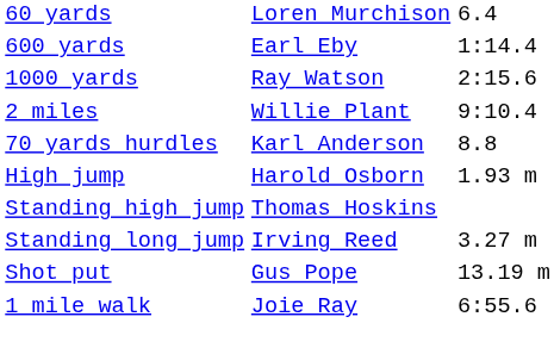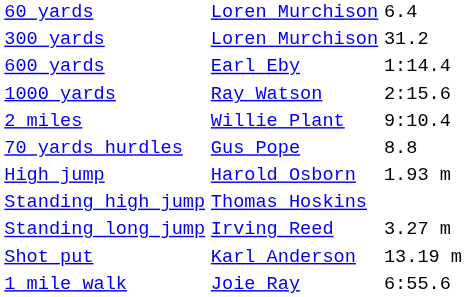 <table>
 <tr>
 <td><a href='#'>60 yards</a></td>
 <td><a href='#'>Loren Murchison</a></td>
 <td>6.4</td>
+<td></td>
+<td></td>
+<td></td>
+<td></td>
+</tr>
+<tr>
+<td><a href='#'>300 yards</a></td>
+<td><a href='#'>Loren Murchison</a></td>
+<td>31.2</td>
 <td></td>
 <td></td>
 <td></td>
 <td></td>
 </tr>
 <tr>
 <td><a href='#'>600 yards</a></td>
 <td><a href='#'>Earl Eby</a></td>
 <td>1:14.4</td>
 <td></td>
 <td></td>
 <td></td>
 <td></td>
 </tr>
 <tr>
 <td><a href='#'>1000 yards</a></td>
 <td><a href='#'>Ray Watson</a></td>
 <td>2:15.6</td>
 <td></td>
 <td></td>
 <td></td>
 <td></td>
 </tr>
 <tr>
 <td><a href='#'>2 miles</a></td>
 <td><a href='#'>Willie Plant</a></td>
 <td>9:10.4</td>
 <td></td>
 <td></td>
 <td></td>
 <td></td>
 </tr>
 <tr>
 <td><a href='#'>70 yards hurdles</a></td>
-<td><a href='#'>Karl Anderson</a></td>
+<td><a href='#'>Gus Pope</a></td>
 <td>8.8</td>
 <td></td>
 <td></td>
 <td></td>
 <td></td>
 </tr>
 <tr>
 <td><a href='#'>High jump</a></td>
 <td><a href='#'>Harold Osborn</a></td>
 <td>1.93 m</td>
 <td></td>
 <td></td>
 <td></td>
 <td></td>
 </tr>
 <tr>
 <td><a href='#'>Standing high jump</a></td>
 <td><a href='#'>Thomas Hoskins</a></td>
 <td></td>
 <td></td>
 <td></td>
 <td></td>
 <td></td>
 </tr>
 <tr>
 <td><a href='#'>Standing long jump</a></td>
 <td><a href='#'>Irving Reed</a></td>
 <td>3.27 m</td>
 <td></td>
 <td></td>
 <td></td>
 <td></td>
 </tr>
 <tr>
 <td><a href='#'>Shot put</a></td>
-<td><a href='#'>Gus Pope</a></td>
+<td><a href='#'>Karl Anderson</a></td>
 <td>13.19 m</td>
 <td></td>
 <td></td>
 <td></td>
 <td></td>
 </tr>
 <tr>
 <td><a href='#'>1 mile walk</a></td>
 <td><a href='#'>Joie Ray</a></td>
 <td>6:55.6</td>
 <td></td>
 <td></td>
 <td></td>
 <td></td>
 </tr>
 </table>
